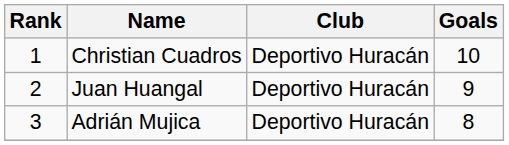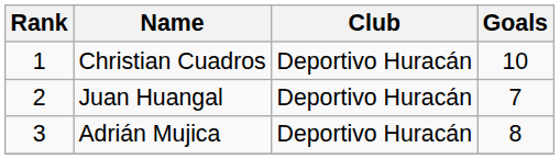 <table class="wikitable" border="1">
 <tr>
 <th>Rank</th>
 <th>Name</th>
 <th>Club</th>
 <th>Goals</th>
 </tr>
 <tr>
 <td align=center>1</td>
 <td> Christian Cuadros</td>
 <td>Deportivo Huracán</td>
 <td align=center>10</td>
 </tr>
 <tr>
 <td align=center>2</td>
 <td> Juan Huangal</td>
 <td>Deportivo Huracán</td>
-<td align=center>9</td>
+<td align=center>7</td>
 </tr>
 <tr>
 <td align=center>3</td>
 <td> Adrián Mujica</td>
 <td>Deportivo Huracán</td>
 <td align=center>8</td>
 </tr>
 <tr>
 </tr>
 </table>
